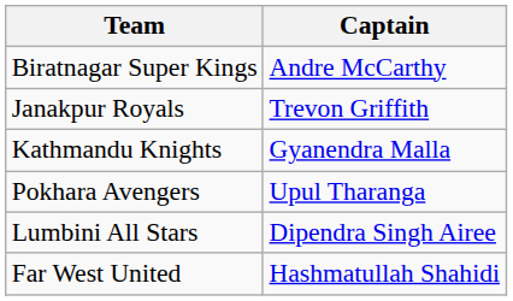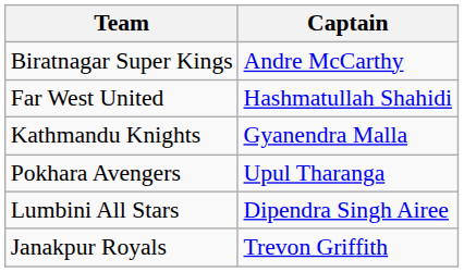 <table class="wikitable">
 <tr>
 <th>Team</th>
 <th>Captain</th>
 </tr>
 <tr>
 <td>Biratnagar Super Kings</td>
 <td><a href='#'>Andre McCarthy</a></td>
 </tr>
 <tr>
-<td>Janakpur Royals</td>
-<td><a href='#'>Trevon Griffith</a></td>
+<td>Far West United</td>
+<td><a href='#'>Hashmatullah Shahidi</a></td>
 </tr>
 <tr>
 <td>Kathmandu Knights</td>
 <td><a href='#'>Gyanendra Malla</a></td>
 </tr>
 <tr>
 <td>Pokhara Avengers</td>
 <td><a href='#'>Upul Tharanga</a></td>
 </tr>
 <tr>
 <td>Lumbini All Stars</td>
 <td><a href='#'>Dipendra Singh Airee</a></td>
 </tr>
 <tr>
-<td>Far West United</td>
-<td><a href='#'>Hashmatullah Shahidi</a></td>
+<td>Janakpur Royals</td>
+<td><a href='#'>Trevon Griffith</a></td>
 </tr>
 </table>
